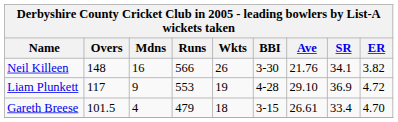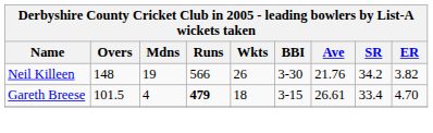 <table class="wikitable" width="80%">
 <tr bgcolor="#efefef">
 <th colspan=9>Derbyshire County Cricket Club in 2005 - leading bowlers by List-A wickets taken</th>
 </tr>
 <tr bgcolor="#efefef">
 <th>Name</th>
 <th>Overs</th>
 <th>Mdns</th>
 <th>Runs</th>
 <th>Wkts</th>
 <th>BBI</th>
 <th><a href='#'>Ave</a></th>
 <th><a href='#'>SR</a></th>
 <th><a href='#'>ER</a></th>
 </tr>
 <tr>
 <td><a href='#'>Neil Killeen</a></td>
 <td>148</td>
-<td>16</td>
+<td>19</td>
 <td>566</td>
 <td>26</td>
 <td>3-30</td>
 <td>21.76</td>
-<td>34.1</td>
+<td>34.2</td>
 <td>3.82</td>
-</tr>
-<tr>
-<td><a href='#'>Liam Plunkett</a></td>
-<td>117</td>
-<td>9</td>
-<td>553</td>
-<td>19</td>
-<td>4-28</td>
-<td>29.10</td>
-<td>36.9</td>
-<td>4.72</td>
 </tr>
 <tr>
 <td><a href='#'>Gareth Breese</a></td>
 <td>101.5</td>
 <td>4</td>
-<td>479</td>
+<td><strong>479</strong></td>
 <td>18</td>
 <td>3-15</td>
 <td>26.61</td>
 <td>33.4</td>
 <td>4.70</td>
 </tr>
 <tr>
 </tr>
 </table>
